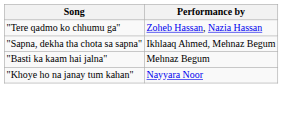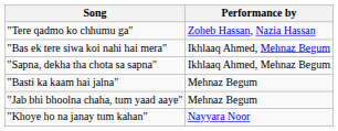 <table class="wikitable">
 <tr>
 <th>Song</th>
 <th>Performance by</th>
 </tr>
 <tr>
 <td>"Tere qadmo ko chhumu ga"</td>
 <td><a href='#'>Zoheb Hassan</a>, <a href='#'>Nazia Hassan</a></td>
 </tr>
 <tr>
+<td>"Bas ek tere siwa koi nahi hai mera"</td>
+<td>Ikhlaaq Ahmed, <a href='#'>Mehnaz Begum</a></td>
+</tr>
+<tr>
 <td>"Sapna, dekha tha chota sa sapna"</td>
 <td>Ikhlaaq Ahmed, Mehnaz Begum</td>
 </tr>
 <tr>
 <td>"Basti ka kaam hai jalna"</td>
 <td>Mehnaz Begum</td>
 </tr>
 <tr>
+<td>"Jab bhi bhoolna chaha, tum yaad aaye"</td>
+<td>Mehnaz Begum</td>
+</tr>
+<tr>
 <td>"Khoye ho na janay tum kahan"</td>
 <td><a href='#'>Nayyara Noor</a></td>
 </tr>
 </table>
